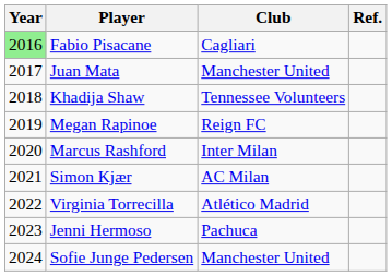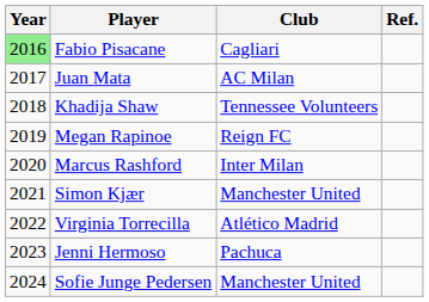 <table class="wikitable">
 <tr>
 <th>Year</th>
 <th>Player</th>
 <th>Club</th>
 <th>Ref.</th>
 </tr>
 <tr>
 <td style="background: lightgreen;">2016</td>
 <td> <a href='#'>Fabio Pisacane</a></td>
 <td> <a href='#'>Cagliari</a></td>
 <td></td>
 </tr>
 <tr>
 <td>2017</td>
 <td> <a href='#'>Juan Mata</a></td>
-<td> <a href='#'>Manchester United</a></td>
+<td> <a href='#'>AC Milan</a></td>
 <td></td>
 </tr>
 <tr>
 <td>2018</td>
 <td> <a href='#'>Khadija Shaw</a></td>
 <td> <a href='#'>Tennessee Volunteers</a></td>
 <td></td>
 </tr>
 <tr>
 <td>2019</td>
 <td> <a href='#'>Megan Rapinoe</a></td>
 <td> <a href='#'>Reign FC</a></td>
 <td></td>
 </tr>
 <tr>
 <td>2020</td>
 <td> <a href='#'>Marcus Rashford</a></td>
 <td> <a href='#'>Inter Milan</a></td>
 <td></td>
 </tr>
 <tr>
 <td>2021</td>
 <td> <a href='#'>Simon Kjær</a></td>
-<td> <a href='#'>AC Milan</a></td>
+<td> <a href='#'>Manchester United</a></td>
 <td></td>
 </tr>
 <tr>
 <td>2022</td>
 <td> <a href='#'>Virginia Torrecilla</a></td>
 <td> <a href='#'>Atlético Madrid</a></td>
 <td></td>
 </tr>
 <tr>
 <td>2023</td>
 <td> <a href='#'>Jenni Hermoso</a></td>
 <td> <a href='#'>Pachuca</a></td>
 <td></td>
 </tr>
 <tr>
 <td>2024</td>
 <td> <a href='#'>Sofie Junge Pedersen</a></td>
 <td> <a href='#'>Manchester United</a></td>
 <td></td>
 </tr>
 </table>
